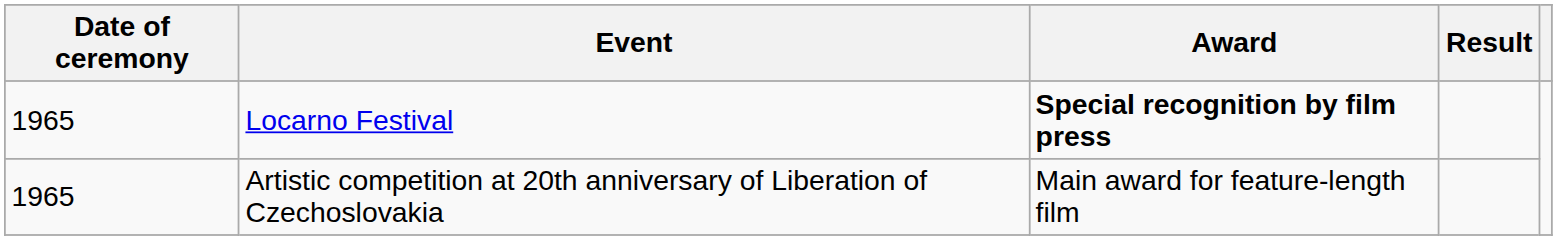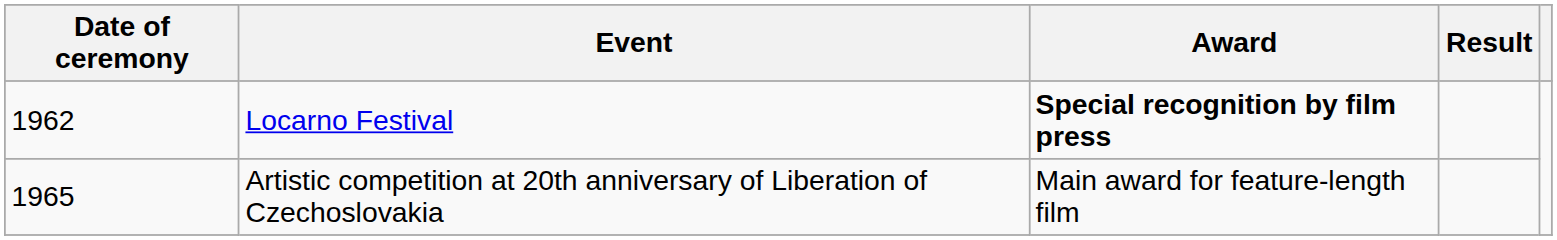 <table class="wikitable sortable" style="width: 99%;">
 <tr>
 <th scope="col">Date of ceremony</th>
 <th scope="col">Event</th>
 <th scope="col">Award</th>
 <th scope="col">Result</th>
 <th scope="col" class="unsortable"></th>
 </tr>
 <tr>
-<td>1965</td>
+<td>1962</td>
 <td><a href='#'>Locarno Festival</a></td>
 <td><strong>Special recognition by film press</strong></td>
 <td></td>
 <td rowspan="2"></td>
 </tr>
 <tr>
 <td>1965</td>
 <td>Artistic competition at 20th anniversary of Liberation of Czechoslovakia</td>
 <td>Main award for feature-length film</td>
 <td></td>
 </tr>
 </table>
